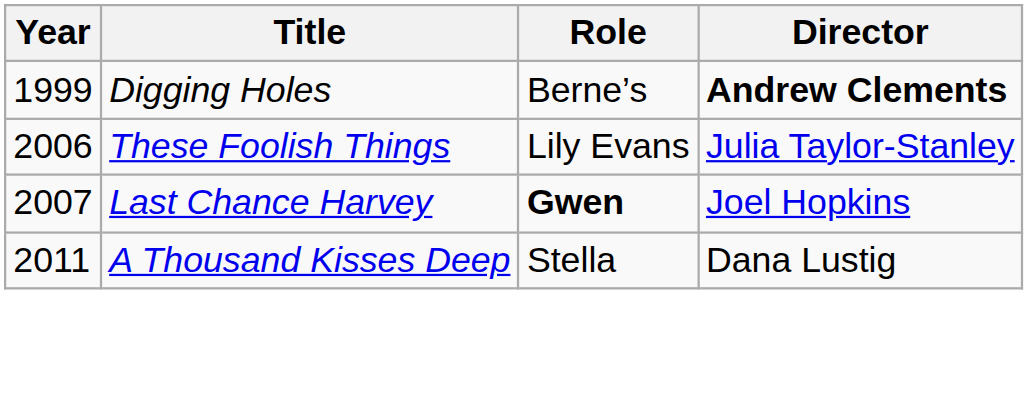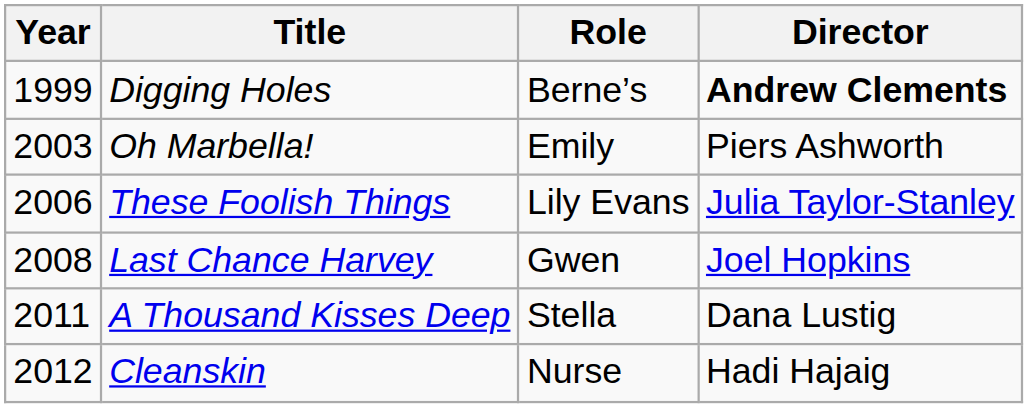 <table class="wikitable">
 <tr>
 <th>Year</th>
 <th>Title</th>
 <th>Role</th>
 <th>Director</th>
 </tr>
 <tr>
 <td>1999</td>
 <td><em>Digging Holes</em></td>
 <td>Berne’s</td>
 <td><strong>Andrew Clements</strong></td>
 </tr>
 <tr>
+<td>2003</td>
+<td><em>Oh Marbella!</em></td>
+<td>Emily</td>
+<td>Piers Ashworth</td>
+</tr>
+<tr>
 <td>2006</td>
 <td><em><a href='#'>These Foolish Things</a></em></td>
 <td>Lily Evans</td>
 <td><a href='#'>Julia Taylor-Stanley</a></td>
 </tr>
 <tr>
-<td>2007</td>
+<td>2008</td>
 <td><em><a href='#'>Last Chance Harvey</a></em></td>
-<td><strong>Gwen</strong></td>
+<td>Gwen</td>
 <td><a href='#'>Joel Hopkins</a></td>
 </tr>
 <tr>
 <td>2011</td>
 <td><em><a href='#'>A Thousand Kisses Deep</a></em></td>
 <td>Stella</td>
 <td>Dana Lustig</td>
 </tr>
+<tr>
+<td>2012</td>
+<td><em><a href='#'>Cleanskin</a></em></td>
+<td>Nurse</td>
+<td>Hadi Hajaig</td>
+</tr>
 </table>
